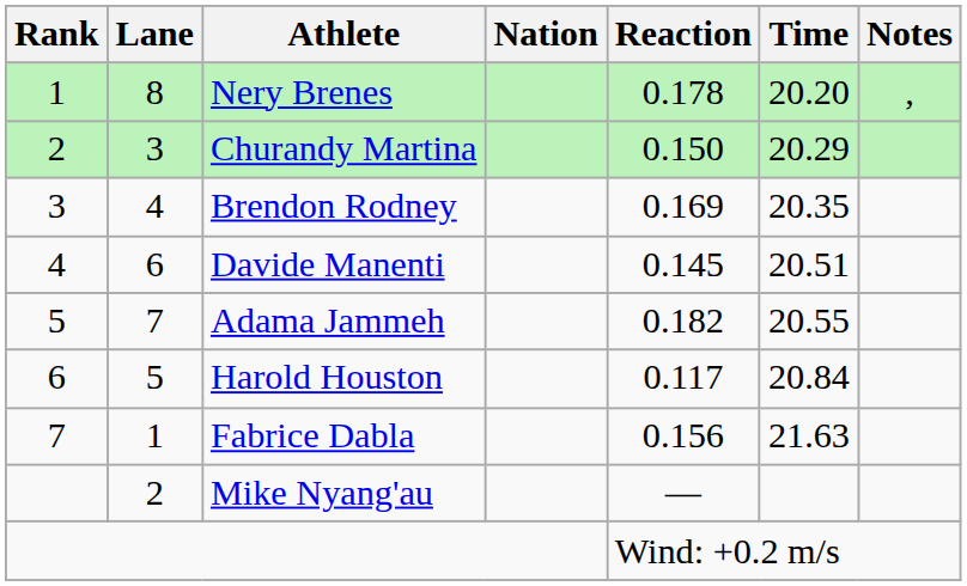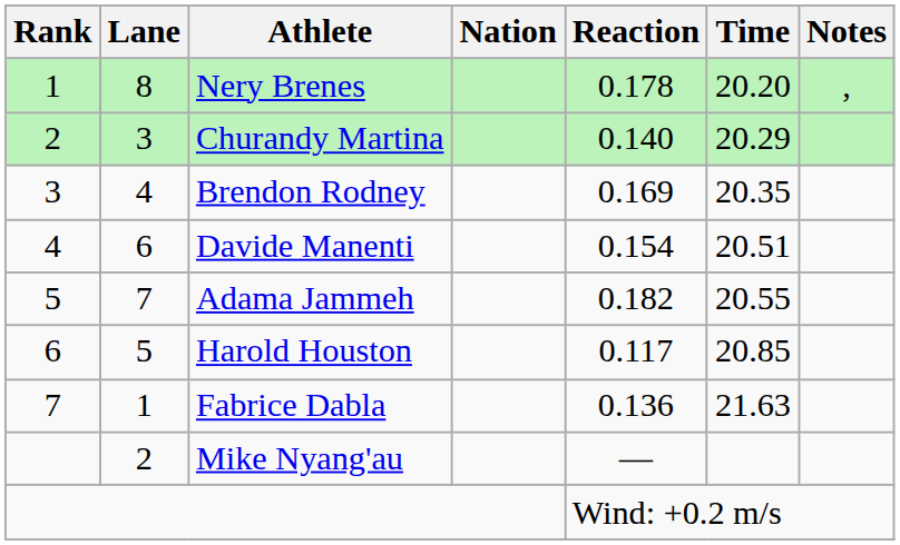 <table class="wikitable sortable" style="text-align:center">
 <tr>
 <th>Rank</th>
 <th>Lane</th>
 <th>Athlete</th>
 <th>Nation</th>
 <th>Reaction</th>
 <th>Time</th>
 <th>Notes</th>
 </tr>
 <tr style="background:#bbf3bb;">
 <td>1</td>
 <td>8</td>
 <td align=left><a href='#'>Nery Brenes</a></td>
 <td align=left></td>
 <td>0.178</td>
 <td>20.20</td>
 <td>, </td>
 </tr>
 <tr style="background:#bbf3bb;">
 <td>2</td>
 <td>3</td>
 <td align=left><a href='#'>Churandy Martina</a></td>
 <td align=left></td>
-<td>0.150</td>
+<td>0.140</td>
 <td>20.29</td>
 <td></td>
 </tr>
 <tr>
 <td>3</td>
 <td>4</td>
 <td align=left><a href='#'>Brendon Rodney</a></td>
 <td align=left></td>
 <td>0.169</td>
 <td>20.35</td>
 <td></td>
 </tr>
 <tr>
 <td>4</td>
 <td>6</td>
 <td align=left><a href='#'>Davide Manenti</a></td>
 <td align=left></td>
-<td>0.145</td>
+<td>0.154</td>
 <td>20.51</td>
 <td></td>
 </tr>
 <tr>
 <td>5</td>
 <td>7</td>
 <td align=left><a href='#'>Adama Jammeh</a></td>
 <td align=left></td>
 <td>0.182</td>
 <td>20.55</td>
 <td></td>
 </tr>
 <tr>
 <td>6</td>
 <td>5</td>
 <td align=left><a href='#'>Harold Houston</a></td>
 <td align=left></td>
 <td>0.117</td>
-<td>20.84</td>
+<td>20.85</td>
 <td></td>
 </tr>
 <tr>
 <td>7</td>
 <td>1</td>
 <td align=left><a href='#'>Fabrice Dabla</a></td>
 <td align=left></td>
-<td>0.156</td>
+<td>0.136</td>
 <td>21.63</td>
 <td></td>
 </tr>
 <tr>
 <td></td>
 <td>2</td>
 <td align=left><a href='#'>Mike Nyang'au</a></td>
 <td align=left></td>
 <td data-sort-value=1.000>—</td>
 <td></td>
 <td></td>
 </tr>
 <tr class="sortbottom">
 <td colspan=4></td>
 <td colspan="3" style="text-align:left;">Wind: +0.2 m/s</td>
 </tr>
 </table>
